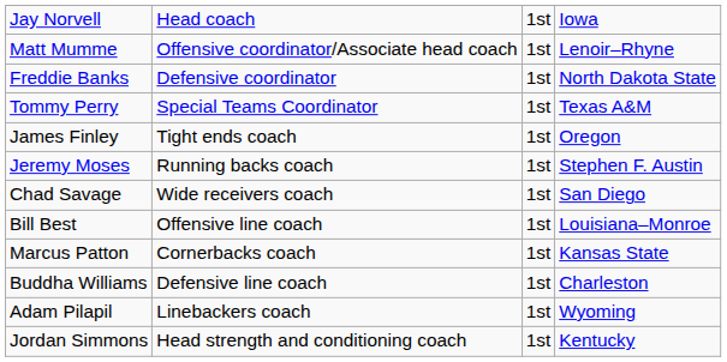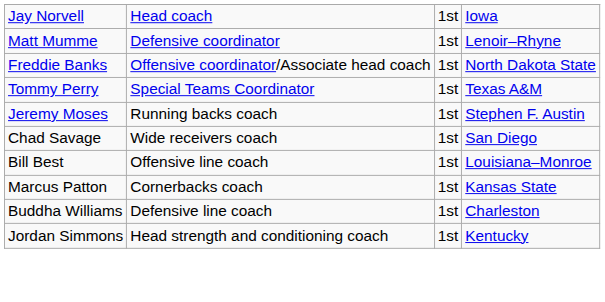 <table class="wikitable">
 <tr>
 </tr>
 <tr>
 <td><a href='#'>Jay Norvell</a></td>
 <td><a href='#'>Head coach</a></td>
 <td align=center>1st</td>
 <td><a href='#'>Iowa</a></td>
 </tr>
 <tr>
 <td><a href='#'>Matt Mumme</a></td>
-<td><a href='#'>Offensive coordinator</a>/Associate head coach</td>
+<td><a href='#'>Defensive coordinator</a></td>
 <td align=center>1st</td>
 <td><a href='#'>Lenoir–Rhyne</a></td>
 </tr>
 <tr>
 <td><a href='#'>Freddie Banks</a></td>
-<td><a href='#'>Defensive coordinator</a></td>
+<td><a href='#'>Offensive coordinator</a>/Associate head coach</td>
 <td align=center>1st</td>
 <td><a href='#'>North Dakota State</a></td>
 </tr>
 <tr>
 <td><a href='#'>Tommy Perry</a></td>
 <td><a href='#'>Special Teams Coordinator</a></td>
 <td align=center>1st</td>
 <td><a href='#'>Texas A&M</a></td>
-</tr>
-<tr>
-<td>James Finley</td>
-<td>Tight ends coach</td>
-<td align=center>1st</td>
-<td><a href='#'>Oregon</a></td>
 </tr>
 <tr>
 <td><a href='#'>Jeremy Moses</a></td>
 <td>Running backs coach</td>
 <td align=center>1st</td>
 <td><a href='#'>Stephen F. Austin</a></td>
 </tr>
 <tr>
 <td>Chad Savage</td>
 <td>Wide receivers coach</td>
 <td align=center>1st</td>
 <td><a href='#'>San Diego</a></td>
 </tr>
 <tr>
 <td>Bill Best</td>
 <td>Offensive line coach</td>
 <td align=center>1st</td>
 <td><a href='#'>Louisiana–Monroe</a></td>
 </tr>
 <tr>
 <td>Marcus Patton</td>
 <td>Cornerbacks coach</td>
 <td align=center>1st</td>
 <td><a href='#'>Kansas State</a></td>
 </tr>
 <tr>
 <td>Buddha Williams</td>
 <td>Defensive line coach</td>
 <td align=center>1st</td>
 <td><a href='#'>Charleston</a></td>
 </tr>
 <tr>
-<td>Adam Pilapil</td>
-<td>Linebackers coach</td>
-<td align=center>1st</td>
-<td><a href='#'>Wyoming</a></td>
-</tr>
-<tr>
 <td>Jordan Simmons</td>
 <td>Head strength and conditioning coach</td>
 <td align=center>1st</td>
 <td><a href='#'>Kentucky</a></td>
 </tr>
 </table>
